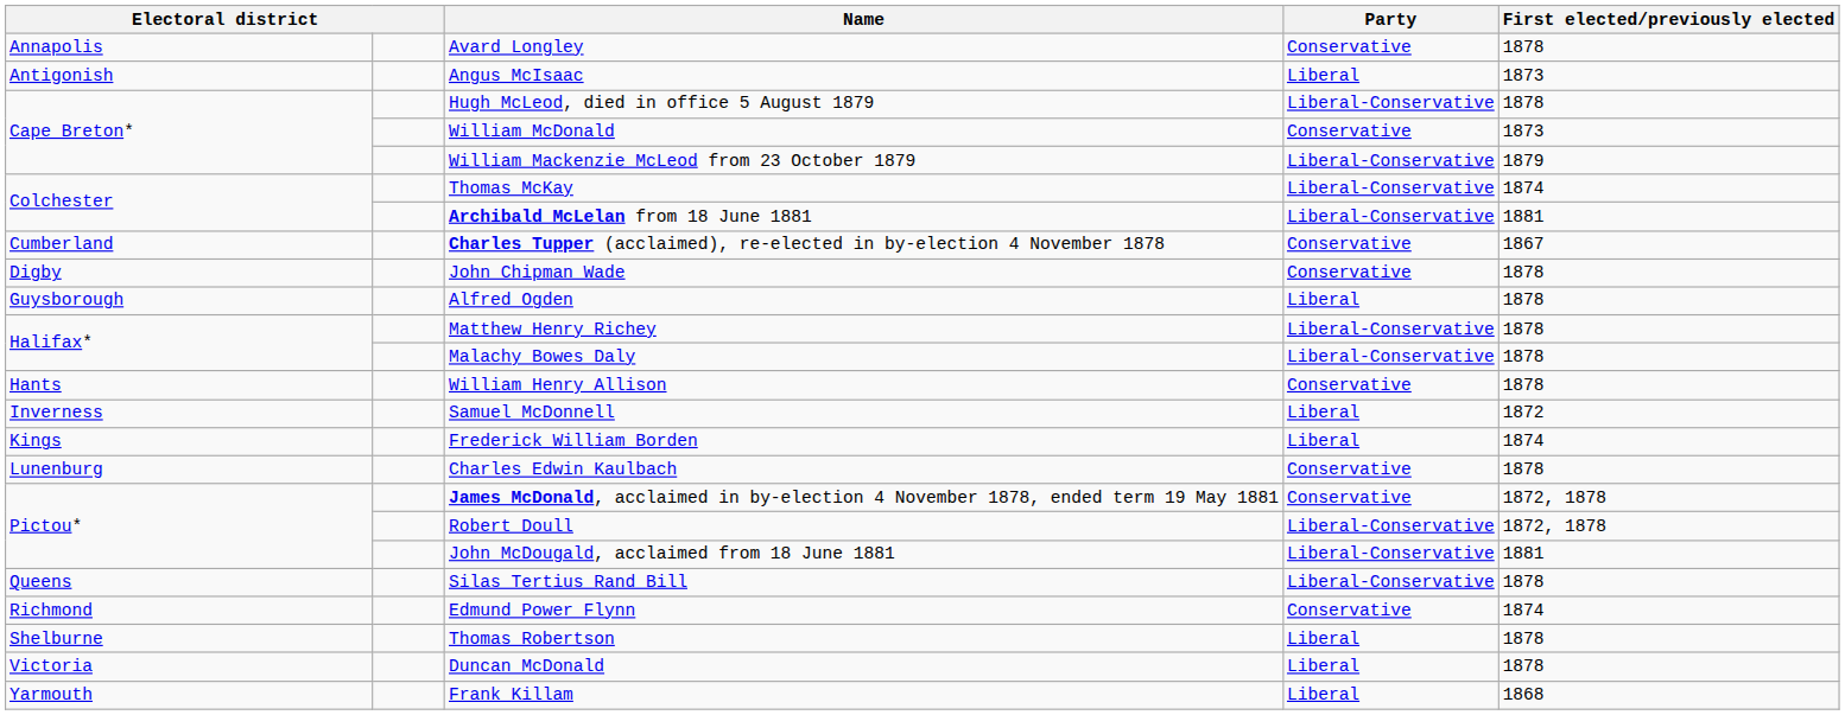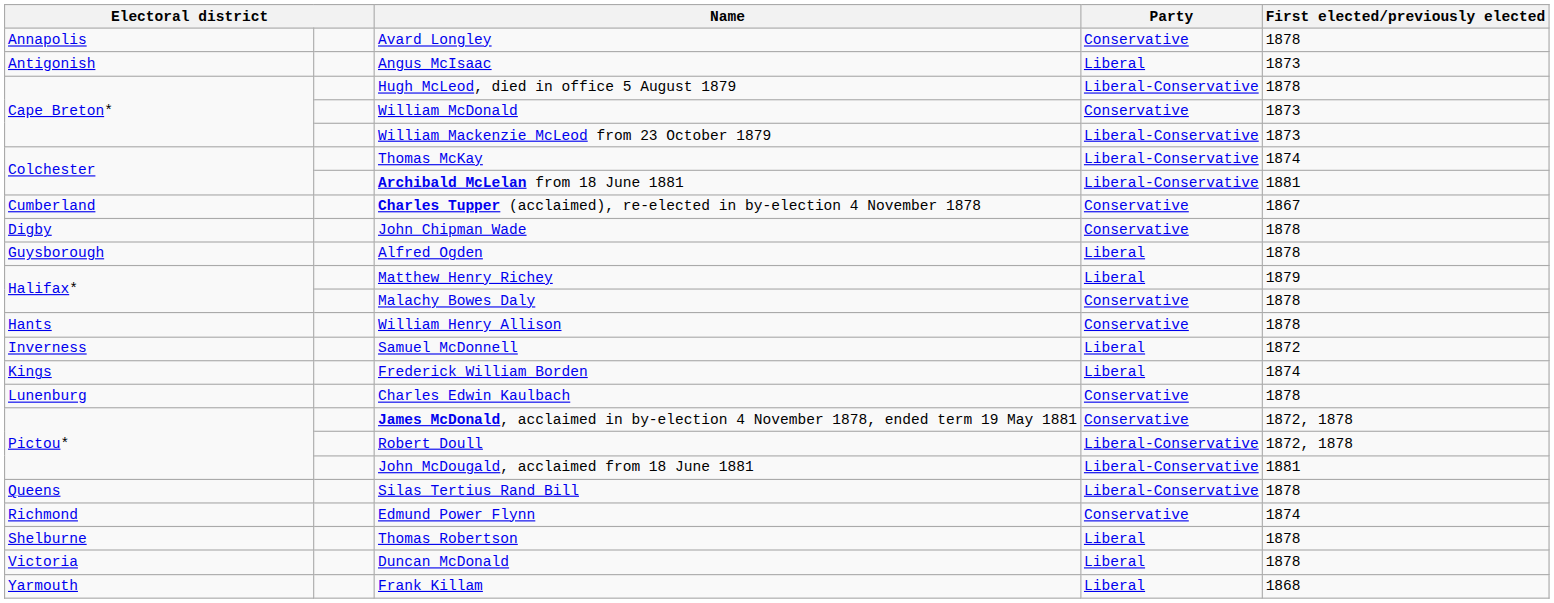 <table class="wikitable">
 <tr>
 <th colspan="2">Electoral district</th>
 <th>Name</th>
 <th>Party</th>
 <th>First elected/previously elected</th>
 </tr>
 <tr>
 <td width=20%><a href='#'>Annapolis</a></td>
 <td></td>
 <td><a href='#'>Avard Longley</a></td>
 <td><a href='#'>Conservative</a></td>
 <td>1878</td>
 </tr>
 <tr>
 <td><a href='#'>Antigonish</a></td>
 <td></td>
 <td><a href='#'>Angus McIsaac</a></td>
 <td><a href='#'>Liberal</a></td>
 <td>1873</td>
 </tr>
 <tr>
 <td rowspan=3><a href='#'>Cape Breton</a>*</td>
 <td></td>
 <td><a href='#'>Hugh McLeod</a>, died in office 5 August 1879</td>
 <td><a href='#'>Liberal-Conservative</a></td>
 <td>1878</td>
 </tr>
 <tr>
 <td></td>
 <td><a href='#'>William McDonald</a></td>
 <td><a href='#'>Conservative</a></td>
 <td>1873</td>
 </tr>
 <tr>
 <td></td>
 <td><a href='#'>William Mackenzie McLeod</a> from 23 October 1879</td>
 <td><a href='#'>Liberal-Conservative</a></td>
-<td>1879</td>
+<td>1873</td>
 </tr>
 <tr>
 <td rowspan=2><a href='#'>Colchester</a></td>
 <td></td>
 <td><a href='#'>Thomas McKay</a></td>
 <td><a href='#'>Liberal-Conservative</a></td>
 <td>1874</td>
 </tr>
 <tr>
 <td></td>
 <td><strong><a href='#'>Archibald McLelan</a></strong> from 18 June 1881</td>
 <td><a href='#'>Liberal-Conservative</a></td>
 <td>1881</td>
 </tr>
 <tr>
 <td><a href='#'>Cumberland</a></td>
 <td></td>
 <td><strong><a href='#'>Charles Tupper</a></strong> (acclaimed), re-elected in by-election 4 November 1878</td>
 <td><a href='#'>Conservative</a></td>
 <td>1867</td>
 </tr>
 <tr>
 <td><a href='#'>Digby</a></td>
 <td></td>
 <td><a href='#'>John Chipman Wade</a></td>
 <td><a href='#'>Conservative</a></td>
 <td>1878</td>
 </tr>
 <tr>
 <td><a href='#'>Guysborough</a></td>
 <td></td>
 <td><a href='#'>Alfred Ogden</a></td>
 <td><a href='#'>Liberal</a></td>
 <td>1878</td>
 </tr>
 <tr>
 <td rowspan=2><a href='#'>Halifax</a>*</td>
 <td></td>
 <td><a href='#'>Matthew Henry Richey</a></td>
-<td><a href='#'>Liberal-Conservative</a></td>
-<td>1878</td>
+<td><a href='#'>Liberal</a></td>
+<td>1879</td>
 </tr>
 <tr>
 <td></td>
 <td><a href='#'>Malachy Bowes Daly</a></td>
-<td><a href='#'>Liberal-Conservative</a></td>
+<td><a href='#'>Conservative</a></td>
 <td>1878</td>
 </tr>
 <tr>
 <td><a href='#'>Hants</a></td>
 <td></td>
 <td><a href='#'>William Henry Allison</a></td>
 <td><a href='#'>Conservative</a></td>
 <td>1878</td>
 </tr>
 <tr>
 <td><a href='#'>Inverness</a></td>
 <td></td>
 <td><a href='#'>Samuel McDonnell</a></td>
 <td><a href='#'>Liberal</a></td>
 <td>1872</td>
 </tr>
 <tr>
 <td><a href='#'>Kings</a></td>
 <td></td>
 <td><a href='#'>Frederick William Borden</a></td>
 <td><a href='#'>Liberal</a></td>
 <td>1874</td>
 </tr>
 <tr>
 <td><a href='#'>Lunenburg</a></td>
 <td></td>
 <td><a href='#'>Charles Edwin Kaulbach</a></td>
 <td><a href='#'>Conservative</a></td>
 <td>1878</td>
 </tr>
 <tr>
 <td rowspan=3><a href='#'>Pictou</a>*</td>
 <td></td>
 <td><strong><a href='#'>James McDonald</a></strong>, acclaimed in by-election 4 November 1878, ended term 19 May 1881</td>
 <td><a href='#'>Conservative</a></td>
 <td>1872, 1878</td>
 </tr>
 <tr>
 <td></td>
 <td><a href='#'>Robert Doull</a></td>
 <td><a href='#'>Liberal-Conservative</a></td>
 <td>1872, 1878</td>
 </tr>
 <tr>
 <td></td>
 <td><a href='#'>John McDougald</a>, acclaimed from 18 June 1881</td>
 <td><a href='#'>Liberal-Conservative</a></td>
 <td>1881</td>
 </tr>
 <tr>
 <td><a href='#'>Queens</a></td>
 <td></td>
 <td><a href='#'>Silas Tertius Rand Bill</a></td>
 <td><a href='#'>Liberal-Conservative</a></td>
 <td>1878</td>
 </tr>
 <tr>
 <td><a href='#'>Richmond</a></td>
 <td></td>
 <td><a href='#'>Edmund Power Flynn</a></td>
 <td><a href='#'>Conservative</a></td>
 <td>1874</td>
 </tr>
 <tr>
 <td><a href='#'>Shelburne</a></td>
 <td></td>
 <td><a href='#'>Thomas Robertson</a></td>
 <td><a href='#'>Liberal</a></td>
 <td>1878</td>
 </tr>
 <tr>
 <td><a href='#'>Victoria</a></td>
 <td></td>
 <td><a href='#'>Duncan McDonald</a></td>
 <td><a href='#'>Liberal</a></td>
 <td>1878</td>
 </tr>
 <tr>
 <td><a href='#'>Yarmouth</a></td>
 <td></td>
 <td><a href='#'>Frank Killam</a></td>
 <td><a href='#'>Liberal</a></td>
 <td>1868</td>
 </tr>
 </table>
